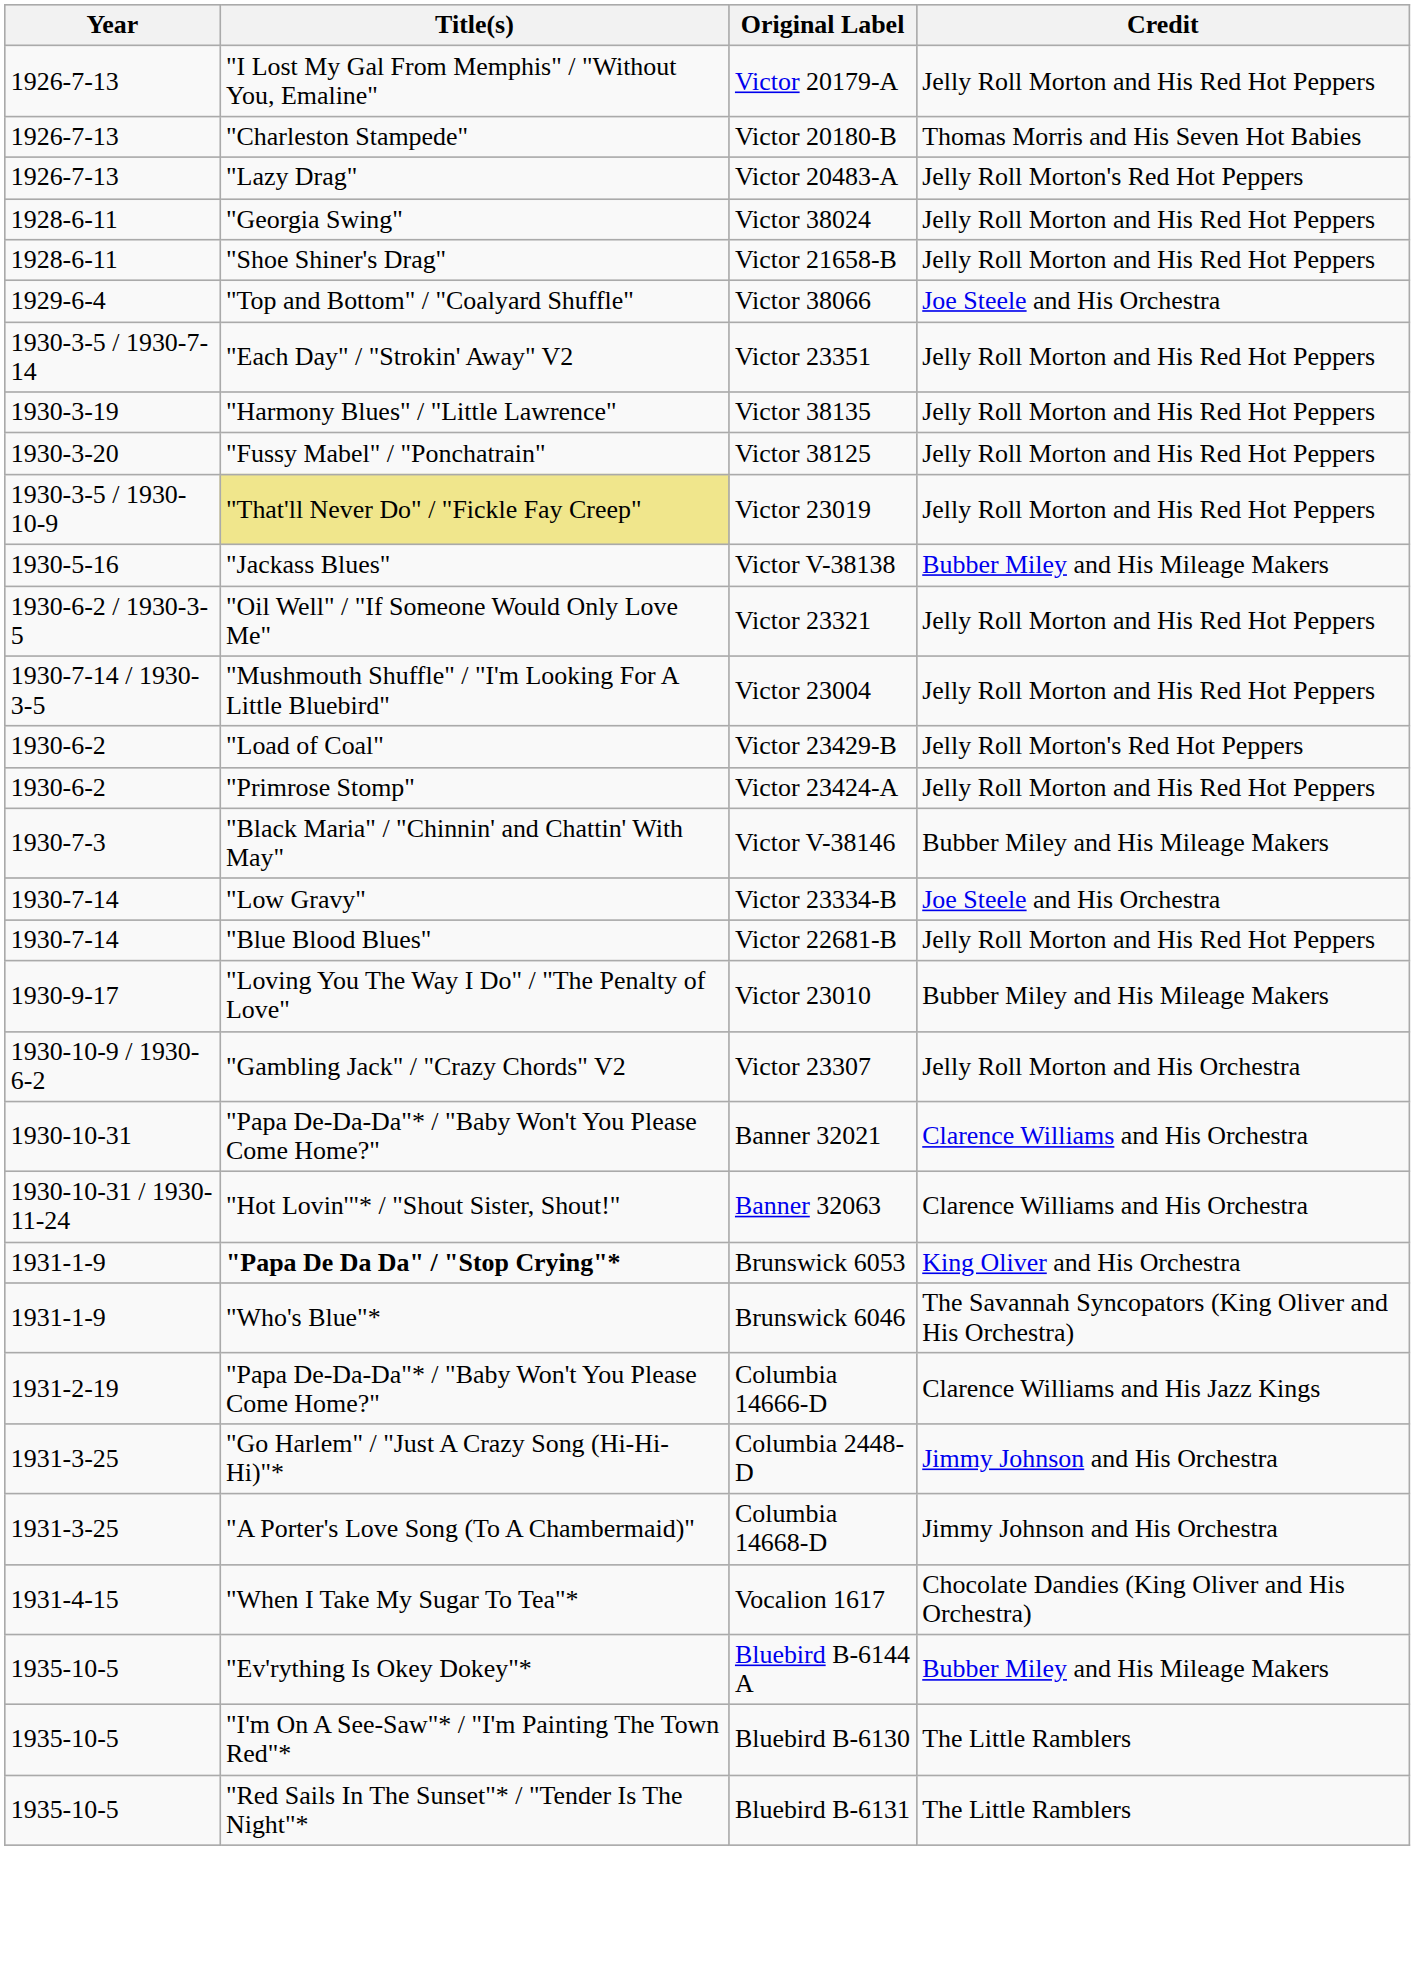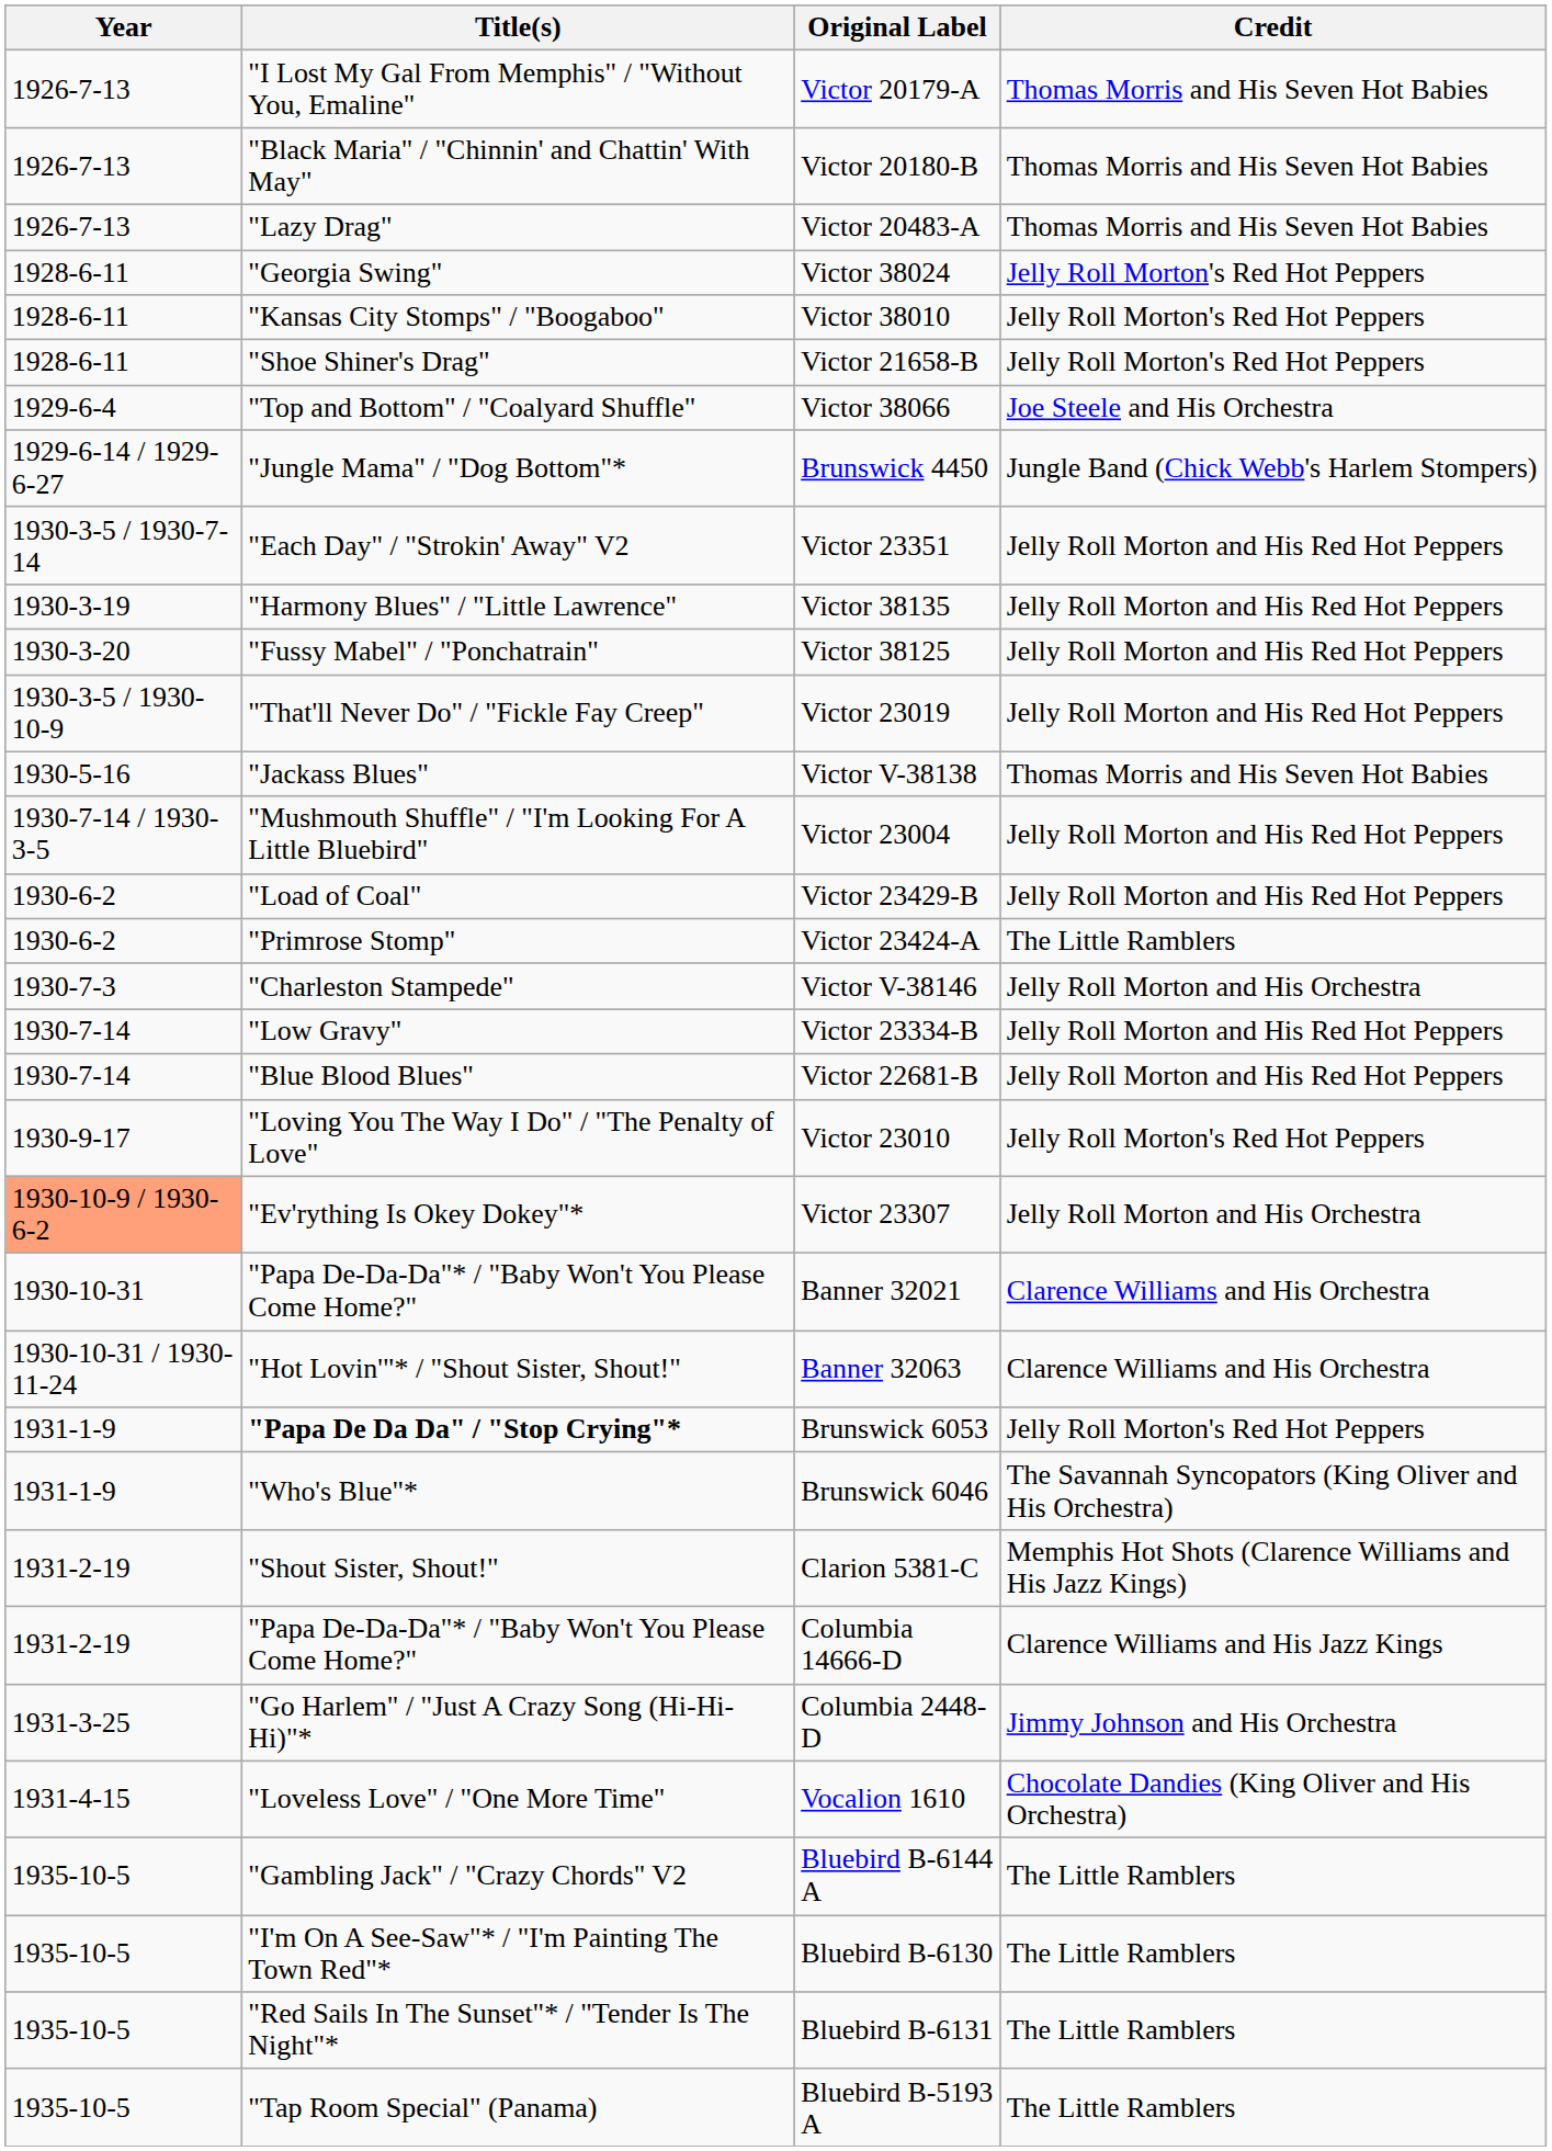 <table class="wikitable sortable">
 <tr>
 <th>Year</th>
 <th>Title(s)</th>
 <th>Original Label</th>
 <th>Credit</th>
 </tr>
 <tr>
 <td>1926-7-13</td>
 <td>"I Lost My Gal From Memphis" / "Without You, Emaline"</td>
 <td><a href='#'>Victor</a> 20179-A</td>
-<td>Jelly Roll Morton and His Red Hot Peppers</td>
+<td><a href='#'>Thomas Morris</a> and His Seven Hot Babies</td>
 </tr>
 <tr>
 <td>1926-7-13</td>
-<td>"Charleston Stampede"</td>
+<td>"Black Maria" / "Chinnin' and Chattin' With May"</td>
 <td>Victor 20180-B</td>
 <td>Thomas Morris and His Seven Hot Babies</td>
 </tr>
 <tr>
 <td>1926-7-13</td>
 <td>"Lazy Drag"</td>
 <td>Victor 20483-A</td>
-<td>Jelly Roll Morton's Red Hot Peppers</td>
+<td>Thomas Morris and His Seven Hot Babies</td>
 </tr>
 <tr>
 <td>1928-6-11</td>
 <td>"Georgia Swing"</td>
 <td>Victor 38024</td>
-<td>Jelly Roll Morton and His Red Hot Peppers</td>
+<td><a href='#'>Jelly Roll Morton</a>'s Red Hot Peppers</td>
+</tr>
+<tr>
+<td>1928-6-11</td>
+<td>"Kansas City Stomps" / "Boogaboo"</td>
+<td>Victor 38010</td>
+<td>Jelly Roll Morton's Red Hot Peppers</td>
 </tr>
 <tr>
 <td>1928-6-11</td>
 <td>"Shoe Shiner's Drag"</td>
 <td>Victor 21658-B</td>
-<td>Jelly Roll Morton and His Red Hot Peppers</td>
+<td>Jelly Roll Morton's Red Hot Peppers</td>
 </tr>
 <tr>
 <td>1929-6-4</td>
 <td>"Top and Bottom" / "Coalyard Shuffle"</td>
 <td>Victor 38066</td>
 <td><a href='#'>Joe Steele</a> and His Orchestra</td>
+</tr>
+<tr>
+<td>1929-6-14 / 1929-6-27</td>
+<td>"Jungle Mama" / "Dog Bottom"*</td>
+<td><a href='#'>Brunswick</a> 4450</td>
+<td>Jungle Band (<a href='#'>Chick Webb</a>'s Harlem Stompers)</td>
 </tr>
 <tr>
 <td>1930-3-5 / 1930-7-14</td>
 <td>"Each Day" / "Strokin' Away" V2</td>
 <td>Victor 23351</td>
 <td>Jelly Roll Morton and His Red Hot Peppers</td>
 </tr>
 <tr>
 <td>1930-3-19</td>
 <td>"Harmony Blues" / "Little Lawrence"</td>
 <td>Victor 38135</td>
 <td>Jelly Roll Morton and His Red Hot Peppers</td>
 </tr>
 <tr>
 <td>1930-3-20</td>
 <td>"Fussy Mabel" / "Ponchatrain"</td>
 <td>Victor 38125</td>
 <td>Jelly Roll Morton and His Red Hot Peppers</td>
 </tr>
 <tr>
 <td>1930-3-5 / 1930-10-9</td>
-<td style="background: khaki;">"That'll Never Do" / "Fickle Fay Creep"</td>
+<td>"That'll Never Do" / "Fickle Fay Creep"</td>
 <td>Victor 23019</td>
 <td>Jelly Roll Morton and His Red Hot Peppers</td>
 </tr>
 <tr>
 <td>1930-5-16</td>
 <td>"Jackass Blues"</td>
 <td>Victor V-38138</td>
-<td><a href='#'>Bubber Miley</a> and His Mileage Makers</td>
-</tr>
-<tr>
-<td>1930-6-2 / 1930-3-5</td>
-<td>"Oil Well" / "If Someone Would Only Love Me"</td>
-<td>Victor 23321</td>
-<td>Jelly Roll Morton and His Red Hot Peppers</td>
+<td>Thomas Morris and His Seven Hot Babies</td>
 </tr>
 <tr>
 <td>1930-7-14 / 1930-3-5</td>
 <td>"Mushmouth Shuffle" / "I'm Looking For A Little Bluebird"</td>
 <td>Victor 23004</td>
 <td>Jelly Roll Morton and His Red Hot Peppers</td>
 </tr>
 <tr>
 <td>1930-6-2</td>
 <td>"Load of Coal"</td>
 <td>Victor 23429-B</td>
-<td>Jelly Roll Morton's Red Hot Peppers</td>
+<td>Jelly Roll Morton and His Red Hot Peppers</td>
 </tr>
 <tr>
 <td>1930-6-2</td>
 <td>"Primrose Stomp"</td>
 <td>Victor 23424-A</td>
-<td>Jelly Roll Morton and His Red Hot Peppers</td>
+<td>The Little Ramblers</td>
 </tr>
 <tr>
 <td>1930-7-3</td>
-<td>"Black Maria" / "Chinnin' and Chattin' With May"</td>
+<td>"Charleston Stampede"</td>
 <td>Victor V-38146</td>
-<td>Bubber Miley and His Mileage Makers</td>
+<td>Jelly Roll Morton and His Orchestra</td>
 </tr>
 <tr>
 <td>1930-7-14</td>
 <td>"Low Gravy"</td>
 <td>Victor 23334-B</td>
-<td><a href='#'>Joe Steele</a> and His Orchestra</td>
+<td>Jelly Roll Morton and His Red Hot Peppers</td>
 </tr>
 <tr>
 <td>1930-7-14</td>
 <td>"Blue Blood Blues"</td>
 <td>Victor 22681-B</td>
 <td>Jelly Roll Morton and His Red Hot Peppers</td>
 </tr>
 <tr>
 <td>1930-9-17</td>
 <td>"Loving You The Way I Do" / "The Penalty of Love"</td>
 <td>Victor 23010</td>
-<td>Bubber Miley and His Mileage Makers</td>
+<td>Jelly Roll Morton's Red Hot Peppers</td>
 </tr>
 <tr>
-<td>1930-10-9 / 1930-6-2</td>
-<td>"Gambling Jack" / "Crazy Chords" V2</td>
+<td style="background: lightsalmon;">1930-10-9 / 1930-6-2</td>
+<td>"Ev'rything Is Okey Dokey"*</td>
 <td>Victor 23307</td>
 <td>Jelly Roll Morton and His Orchestra</td>
 </tr>
 <tr>
 <td>1930-10-31</td>
 <td>"Papa De-Da-Da"* / "Baby Won't You Please Come Home?"</td>
 <td>Banner 32021</td>
 <td><a href='#'>Clarence Williams</a> and His Orchestra</td>
 </tr>
 <tr>
 <td>1930-10-31 / 1930-11-24</td>
 <td>"Hot Lovin'"* / "Shout Sister, Shout!"</td>
 <td><a href='#'>Banner</a> 32063</td>
 <td>Clarence Williams and His Orchestra</td>
 </tr>
 <tr>
 <td>1931-1-9</td>
 <td><strong>"Papa De Da Da" / "Stop Crying"*</strong></td>
 <td>Brunswick 6053</td>
-<td><a href='#'>King Oliver</a> and His Orchestra</td>
+<td>Jelly Roll Morton's Red Hot Peppers</td>
 </tr>
 <tr>
 <td>1931-1-9</td>
 <td>"Who's Blue"*</td>
 <td>Brunswick 6046</td>
 <td>The Savannah Syncopators (King Oliver and His Orchestra)</td>
+</tr>
+<tr>
+<td>1931-2-19</td>
+<td>"Shout Sister, Shout!"</td>
+<td>Clarion 5381-C</td>
+<td>Memphis Hot Shots (Clarence Williams and His Jazz Kings)</td>
 </tr>
 <tr>
 <td>1931-2-19</td>
 <td>"Papa De-Da-Da"* / "Baby Won't You Please Come Home?"</td>
 <td>Columbia 14666-D</td>
 <td>Clarence Williams and His Jazz Kings</td>
 </tr>
 <tr>
 <td>1931-3-25</td>
 <td>"Go Harlem" / "Just A Crazy Song (Hi-Hi-Hi)"*</td>
 <td>Columbia 2448-D</td>
 <td><a href='#'>Jimmy Johnson</a> and His Orchestra</td>
 </tr>
 <tr>
-<td>1931-3-25</td>
-<td>"A Porter's Love Song (To A Chambermaid)"</td>
-<td>Columbia 14668-D</td>
-<td>Jimmy Johnson and His Orchestra</td>
-</tr>
-<tr>
 <td>1931-4-15</td>
-<td>"When I Take My Sugar To Tea"*</td>
-<td>Vocalion 1617</td>
-<td>Chocolate Dandies (King Oliver and His Orchestra)</td>
+<td>"Loveless Love" / "One More Time"</td>
+<td><a href='#'>Vocalion</a> 1610</td>
+<td><a href='#'>Chocolate Dandies</a> (King Oliver and His Orchestra)</td>
 </tr>
 <tr>
 <td>1935-10-5</td>
-<td>"Ev'rything Is Okey Dokey"*</td>
+<td>"Gambling Jack" / "Crazy Chords" V2</td>
 <td><a href='#'>Bluebird</a> B-6144 A</td>
-<td><a href='#'>Bubber Miley</a> and His Mileage Makers</td>
+<td>The Little Ramblers</td>
 </tr>
 <tr>
 <td>1935-10-5</td>
 <td>"I'm On A See-Saw"* / "I'm Painting The Town Red"*</td>
 <td>Bluebird B-6130</td>
 <td>The Little Ramblers</td>
 </tr>
 <tr>
 <td>1935-10-5</td>
 <td>"Red Sails In The Sunset"* / "Tender Is The Night"*</td>
 <td>Bluebird B-6131</td>
 <td>The Little Ramblers</td>
 </tr>
+<tr>
+<td>1935-10-5</td>
+<td>"Tap Room Special" (Panama)</td>
+<td>Bluebird B-5193 A</td>
+<td>The Little Ramblers</td>
+</tr>
 </table>
